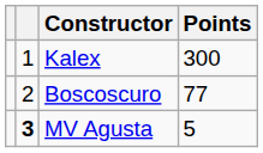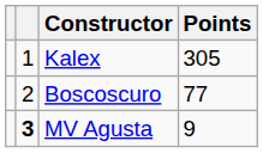 <table class="wikitable" style="font-size: 85%;">
 <tr>
 <th></th>
 <th></th>
 <th>Constructor</th>
 <th>Points</th>
 </tr>
 <tr>
 <td></td>
 <td align=center>1</td>
 <td> <a href='#'>Kalex</a></td>
-<td align=left>300</td>
+<td align=left>305</td>
 </tr>
 <tr>
 <td></td>
 <td align=center>2</td>
 <td> <a href='#'>Boscoscuro</a></td>
 <td align=left>77</td>
 </tr>
 <tr>
 <td></td>
 <td align=center><strong>3</strong></td>
 <td> <a href='#'>MV Agusta</a></td>
-<td align=left>5</td>
+<td align=left>9</td>
 </tr>
 </table>
